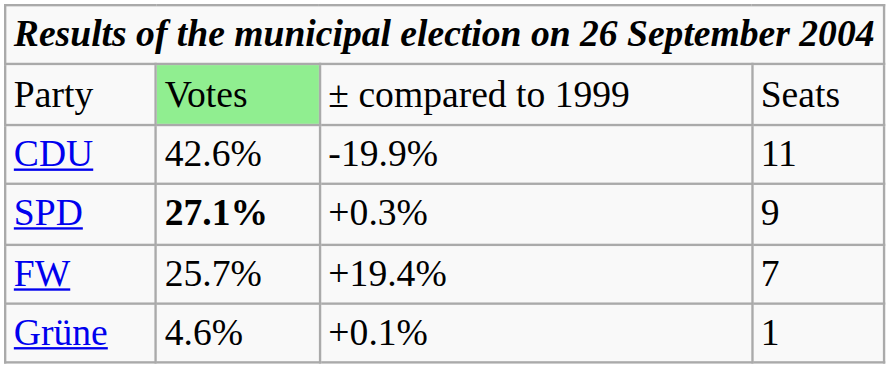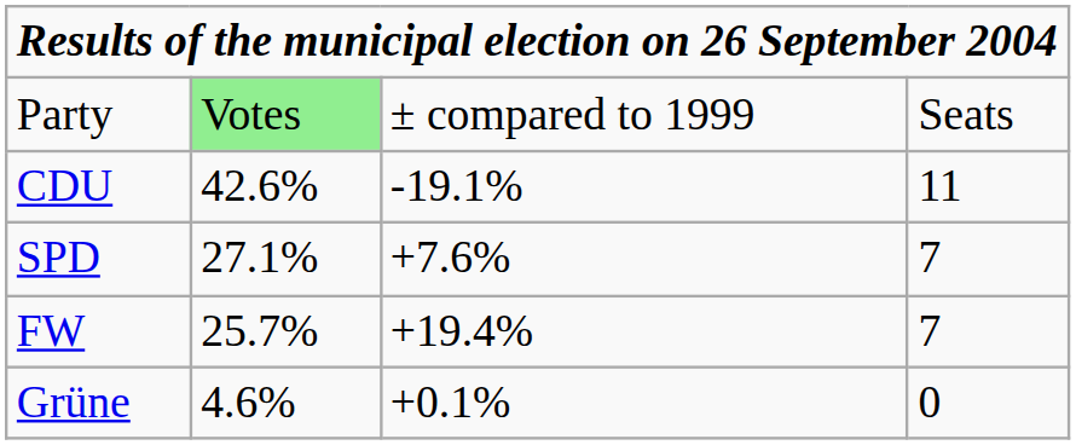 <table class="wikitable">
 <tr>
 <td colspan=6 align=center><strong><em>Results of the municipal election<strong> on 26 September 2004<em></td>
 </tr>
 <tr>
 <td></strong>Party<strong></td>
 <td style="background: lightgreen;"></strong>Votes<strong></td>
 <td></strong>± compared to 1999<strong></td>
 <td></strong>Seats<strong></td>
 </tr>
 <tr>
 <td><a href='#'>CDU</a></td>
 <td>42.6%</td>
-<td>-19.9%</td>
+<td>-19.1%</td>
 <td>11</td>
 </tr>
 <tr>
 <td><a href='#'>SPD</a></td>
-<td><strong>27.1%</strong></td>
-<td>+0.3%</td>
-<td>9</td>
+<td>27.1%</td>
+<td>+7.6%</td>
+<td>7</td>
 </tr>
 <tr>
 <td><a href='#'>FW</a></td>
 <td>25.7%</td>
 <td>+19.4%</td>
 <td>7</td>
 </tr>
 <tr>
 <td><a href='#'>Grüne</a></td>
 <td>4.6%</td>
 <td>+0.1%</td>
-<td>1</td>
+<td>0</td>
 </tr>
 </table>
